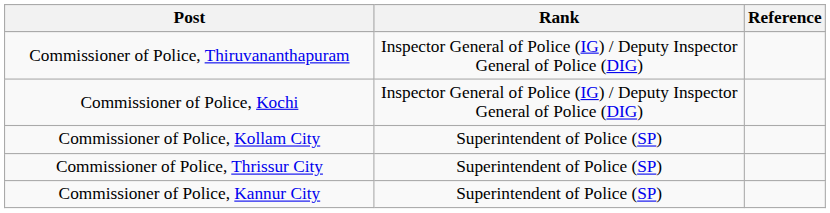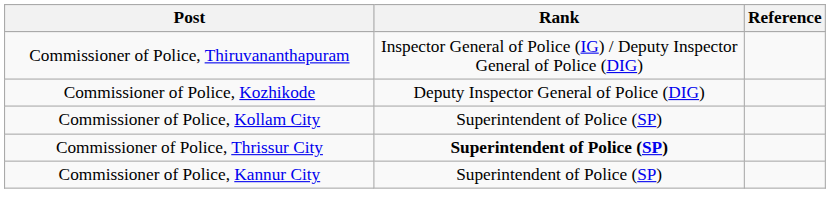 <table class="wikitable" style="text-align:center">
 <tr style="background:#cccccc">
 <th scope="col" style="width: 335px;">Post</th>
 <th scope="col" style="width: 335px;">Rank</th>
 <th scope="col" style="width: 30px;">Reference</th>
 </tr>
 <tr>
 <td>Commissioner of Police, <a href='#'>Thiruvananthapuram</a></td>
 <td>Inspector General of Police (<a href='#'>IG</a>) / Deputy Inspector General of Police (<a href='#'>DIG</a>)</td>
 <td></td>
 </tr>
 <tr>
-<td>Commissioner of Police, <a href='#'>Kochi</a></td>
-<td>Inspector General of Police (<a href='#'>IG</a>) / Deputy Inspector General of Police (<a href='#'>DIG</a>)</td>
+<td>Commissioner of Police, <a href='#'>Kozhikode</a></td>
+<td>Deputy Inspector General of Police (<a href='#'>DIG</a>)</td>
 <td></td>
 </tr>
 <tr>
 <td>Commissioner of Police, <a href='#'>Kollam City</a></td>
 <td>Superintendent of Police (<a href='#'>SP</a>)</td>
 <td></td>
 </tr>
 <tr>
 <td>Commissioner of Police, <a href='#'>Thrissur City</a></td>
-<td>Superintendent of Police (<a href='#'>SP</a>)</td>
+<td><strong>Superintendent of Police (<a href='#'>SP</a>)</strong></td>
 <td></td>
 </tr>
 <tr>
 <td>Commissioner of Police, <a href='#'>Kannur City</a></td>
 <td>Superintendent of Police (<a href='#'>SP</a>)</td>
 <td></td>
 </tr>
 </table>
